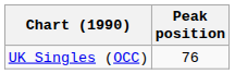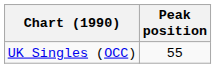 <table class="wikitable">
 <tr>
 <th align="left">Chart (1990)</th>
 <th align="left">Peak<br>position</th>
 </tr>
 <tr>
 <td><a href='#'>UK Singles</a> (<a href='#'>OCC</a>)</td>
-<td style="text-align:center;">76</td>
+<td style="text-align:center;">55</td>
 </tr>
 </table>
